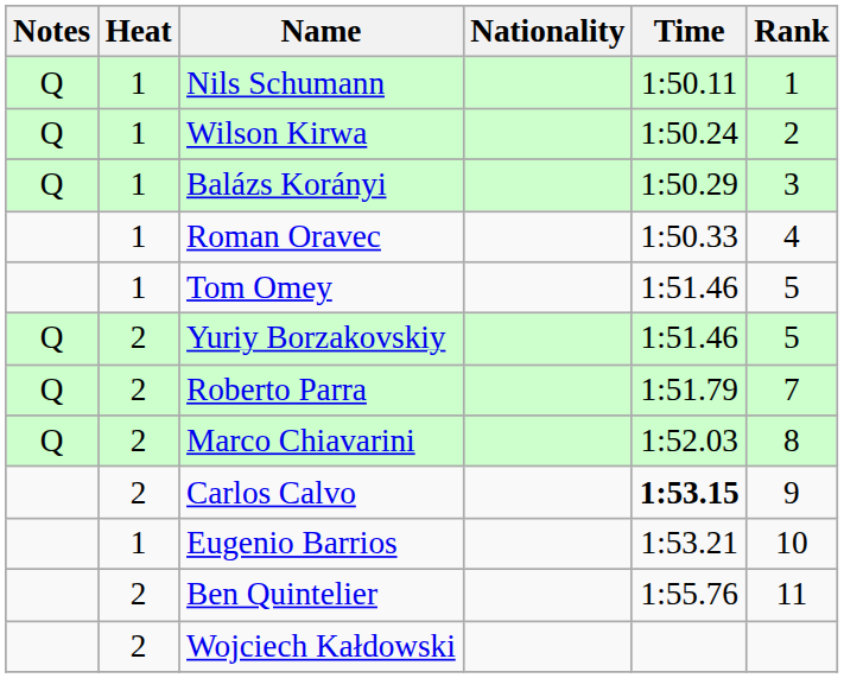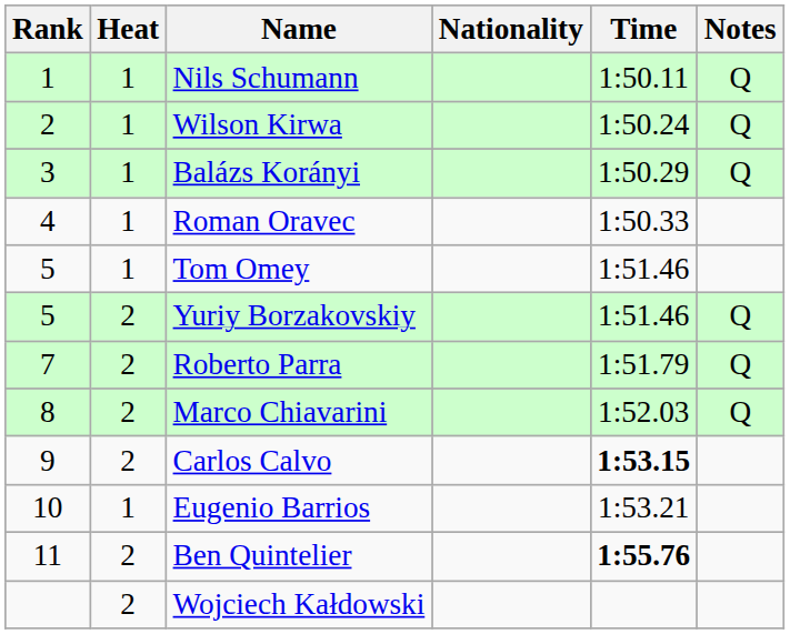 <table class="wikitable sortable" style="text-align:center">
 <tr>
-<th>Notes</th>
+<th>Rank</th>
 <th>Heat</th>
 <th>Name</th>
 <th>Nationality</th>
 <th>Time</th>
-<th>Rank</th>
+<th>Notes</th>
 </tr>
 <tr bgcolor=ccffcc>
-<td>Q</td>
+<td>1</td>
 <td>1</td>
 <td align="left"><a href='#'>Nils Schumann</a></td>
 <td align=left></td>
 <td>1:50.11</td>
-<td>1</td>
+<td>Q</td>
 </tr>
 <tr bgcolor=ccffcc>
-<td>Q</td>
+<td>2</td>
 <td>1</td>
 <td align="left"><a href='#'>Wilson Kirwa</a></td>
 <td align=left></td>
 <td>1:50.24</td>
-<td>2</td>
+<td>Q</td>
 </tr>
 <tr bgcolor=ccffcc>
-<td>Q</td>
+<td>3</td>
 <td>1</td>
 <td align="left"><a href='#'>Balázs Korányi</a></td>
 <td align=left></td>
 <td>1:50.29</td>
-<td>3</td>
+<td>Q</td>
 </tr>
 <tr>
-<td></td>
+<td>4</td>
 <td>1</td>
 <td align="left"><a href='#'>Roman Oravec</a></td>
 <td align=left></td>
 <td>1:50.33</td>
-<td>4</td>
+<td></td>
 </tr>
 <tr>
-<td></td>
+<td>5</td>
 <td>1</td>
 <td align="left"><a href='#'>Tom Omey</a></td>
 <td align=left></td>
 <td>1:51.46</td>
-<td>5</td>
+<td></td>
 </tr>
 <tr bgcolor=ccffcc>
-<td>Q</td>
+<td>5</td>
 <td>2</td>
 <td align="left"><a href='#'>Yuriy Borzakovskiy</a></td>
 <td align=left></td>
 <td>1:51.46</td>
-<td>5</td>
+<td>Q</td>
 </tr>
 <tr bgcolor=ccffcc>
-<td>Q</td>
+<td>7</td>
 <td>2</td>
 <td align="left"><a href='#'>Roberto Parra</a></td>
 <td align=left></td>
 <td>1:51.79</td>
-<td>7</td>
+<td>Q</td>
 </tr>
 <tr bgcolor=ccffcc>
-<td>Q</td>
+<td>8</td>
 <td>2</td>
 <td align="left"><a href='#'>Marco Chiavarini</a></td>
 <td align=left></td>
 <td>1:52.03</td>
-<td>8</td>
+<td>Q</td>
 </tr>
 <tr>
-<td></td>
+<td>9</td>
 <td>2</td>
 <td align="left"><a href='#'>Carlos Calvo</a></td>
 <td align=left></td>
 <td><strong>1:53.15</strong></td>
-<td>9</td>
+<td></td>
 </tr>
 <tr>
-<td></td>
+<td>10</td>
 <td>1</td>
 <td align="left"><a href='#'>Eugenio Barrios</a></td>
 <td align=left></td>
 <td>1:53.21</td>
-<td>10</td>
+<td></td>
 </tr>
 <tr>
-<td></td>
+<td>11</td>
 <td>2</td>
 <td align="left"><a href='#'>Ben Quintelier</a></td>
 <td align=left></td>
-<td>1:55.76</td>
-<td>11</td>
+<td><strong>1:55.76</strong></td>
+<td></td>
 </tr>
 <tr>
 <td></td>
 <td>2</td>
 <td align="left"><a href='#'>Wojciech Kałdowski</a></td>
 <td align=left></td>
 <td></td>
 <td></td>
 </tr>
 </table>
